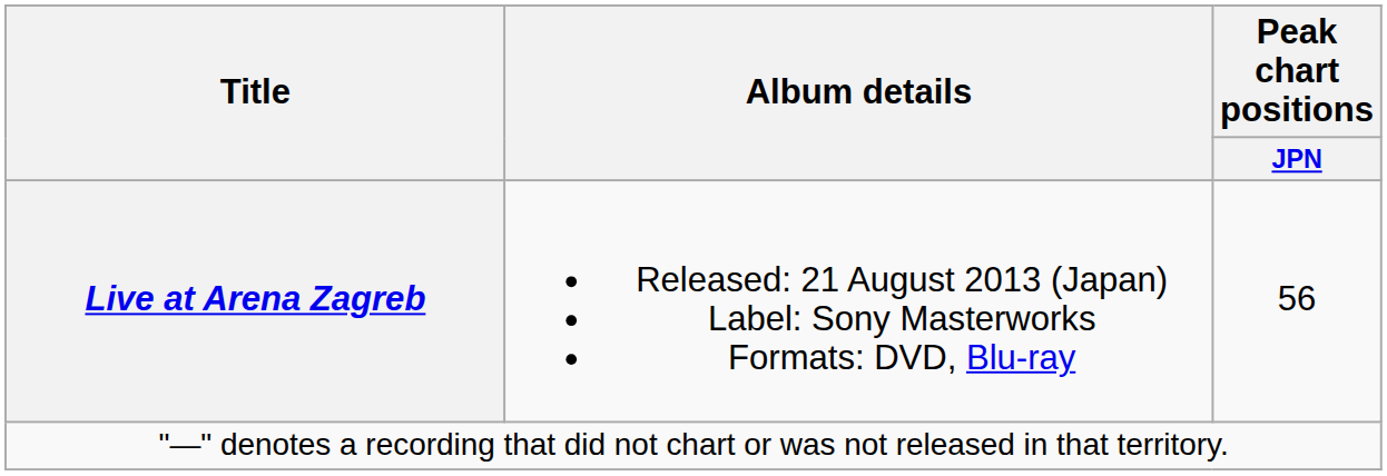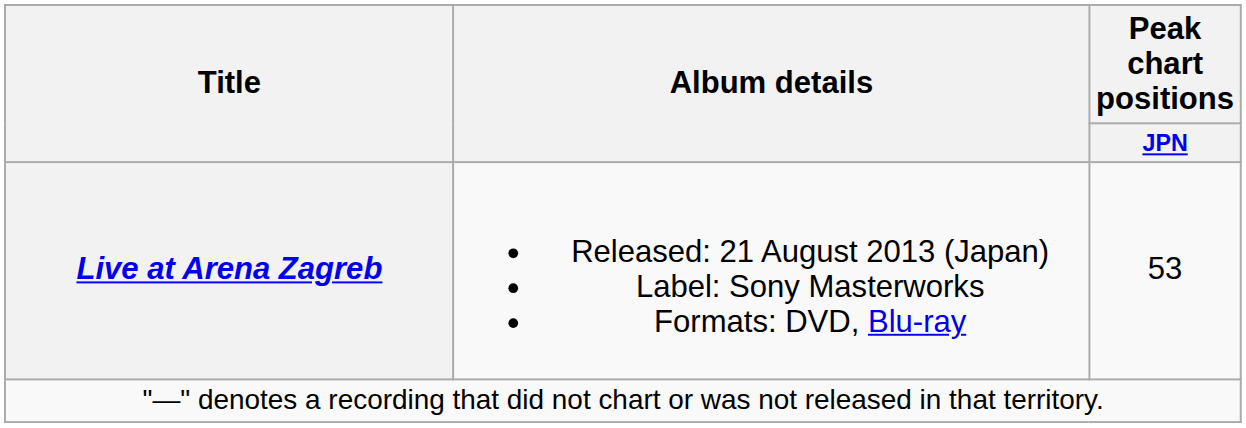 <table class="wikitable plainrowheaders" style="text-align:center;">
 <tr>
 <th scope="col" rowspan="2" style="width:14em;">Title</th>
 <th scope="col" rowspan="2" style="width:20em;">Album details</th>
 <th scope="col" colspan="1">Peak chart positions</th>
 </tr>
 <tr>
 <th scope="col" style="width:3em;font-size:75%;"><a href='#'>JPN</a><br></th>
 </tr>
 <tr>
 <th scope="row"><em><a href='#'>Live at Arena Zagreb</a></em></th>
 <td><br><ul><li>Released: 21 August 2013 <span>(Japan)</span></li><li>Label: Sony Masterworks</li><li>Formats: DVD, <a href='#'>Blu-ray</a></li></ul></td>
-<td>56</td>
+<td>53</td>
 </tr>
 <tr>
 <td colspan="4" style="font-size:90%">"—" denotes a recording that did not chart or was not released in that territory.</td>
 </tr>
 </table>
